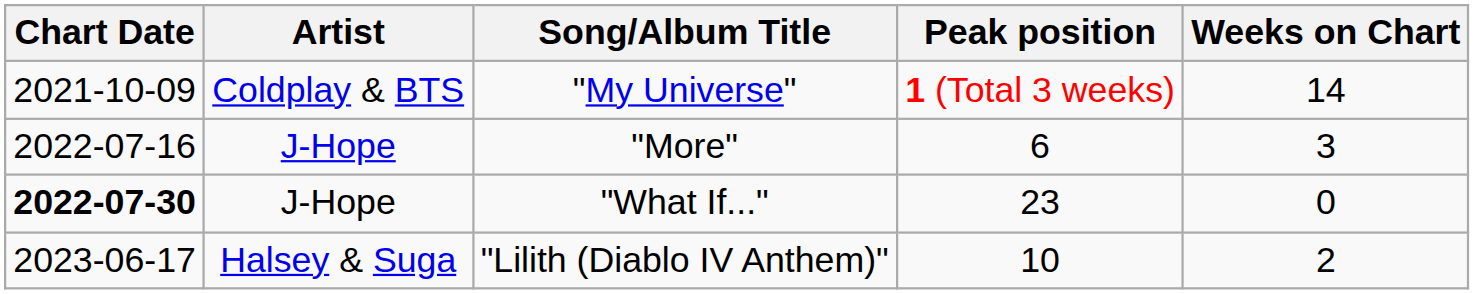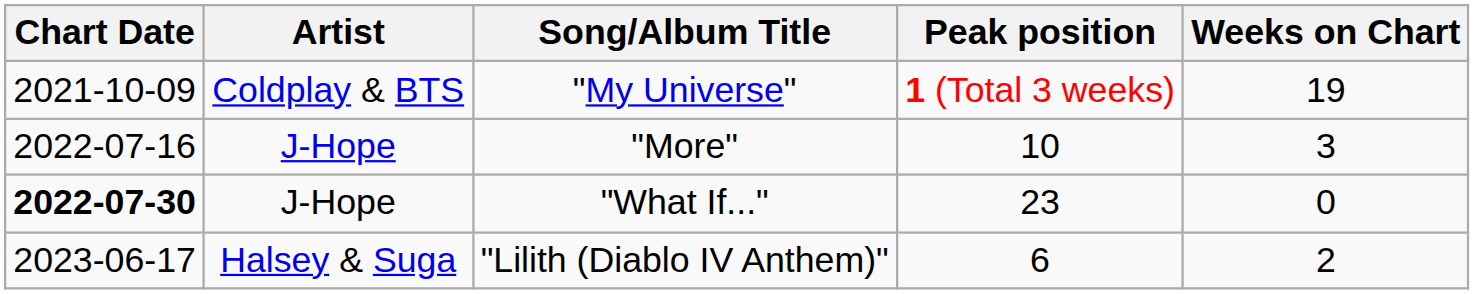 <table class="wikitable sortable" style="text-align:center">
 <tr>
 <th>Chart Date</th>
 <th>Artist</th>
 <th>Song/Album Title</th>
 <th>Peak position</th>
 <th>Weeks on Chart</th>
 </tr>
 <tr>
 <td>2021-10-09</td>
 <td><a href='#'>Coldplay</a> & <a href='#'>BTS</a></td>
 <td>"<a href='#'>My Universe</a>"</td>
 <td style="color:red;"><strong>1</strong> (Total 3 weeks)</td>
-<td>14</td>
+<td>19</td>
 </tr>
 <tr>
 <td>2022-07-16</td>
 <td><a href='#'>J-Hope</a></td>
 <td>"More"</td>
-<td>6</td>
+<td>10</td>
 <td>3</td>
 </tr>
 <tr>
 <td><strong>2022-07-30</strong></td>
 <td>J-Hope</td>
 <td>"What If..."</td>
 <td>23</td>
 <td>0</td>
 </tr>
 <tr>
 <td>2023-06-17</td>
 <td><a href='#'>Halsey</a> & <a href='#'>Suga</a></td>
 <td>"Lilith (Diablo IV Anthem)"</td>
-<td>10</td>
+<td>6</td>
 <td>2</td>
 </tr>
 </table>
